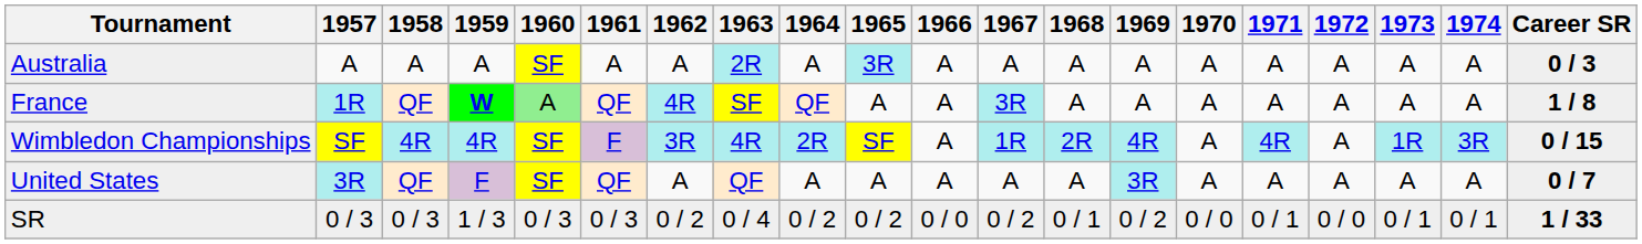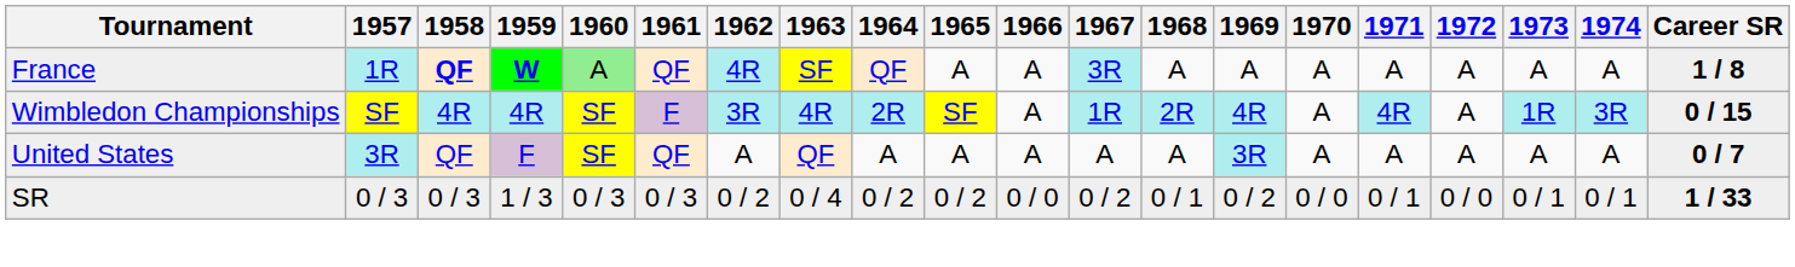 <table class="wikitable">
 <tr>
 <th>Tournament</th>
 <th>1957</th>
 <th>1958</th>
 <th>1959</th>
 <th>1960</th>
 <th>1961</th>
 <th>1962</th>
 <th>1963</th>
 <th>1964</th>
 <th>1965</th>
 <th>1966</th>
 <th>1967</th>
 <th>1968</th>
 <th>1969</th>
 <th>1970</th>
 <th><a href='#'>1971</a></th>
 <th><a href='#'>1972</a></th>
 <th><a href='#'>1973</a></th>
 <th><a href='#'>1974</a></th>
 <th>Career SR</th>
 </tr>
 <tr>
-<td style="background:#EFEFEF;"><a href='#'>Australia</a></td>
-<td align="center">A</td>
-<td align="center">A</td>
-<td align="center">A</td>
-<td align="center" style="background:yellow;"><a href='#'>SF</a></td>
-<td align="center">A</td>
-<td align="center">A</td>
-<td align="center" style="background:#afeeee;"><a href='#'>2R</a></td>
-<td align="center">A</td>
-<td align="center" style="background:#afeeee;"><a href='#'>3R</a></td>
-<td align="center">A</td>
-<td align="center">A</td>
-<td align="center">A</td>
-<td align="center">A</td>
-<td align="center">A</td>
-<td align="center">A</td>
-<td align="center">A</td>
-<td align="center">A</td>
-<td align="center">A</td>
-<td align="center" style="background:#EFEFEF;"><strong>0 / 3</strong></td>
-</tr>
-<tr>
 <td style="background:#EFEFEF;"><a href='#'>France</a></td>
 <td align="center" style="background:#afeeee;"><a href='#'>1R</a></td>
-<td align="center" style="background:#ffebcd;"><a href='#'>QF</a></td>
+<td align="center" style="background:#ffebcd;"><strong><a href='#'>QF</a></strong></td>
 <td align="center" style="background:#00ff00;"><strong><a href='#'>W</a></strong></td>
 <td align="center" style="background: lightgreen;">A</td>
 <td align="center" style="background:#ffebcd;"><a href='#'>QF</a></td>
 <td align="center" style="background:#afeeee;"><a href='#'>4R</a></td>
 <td align="center" style="background:yellow;"><a href='#'>SF</a></td>
 <td align="center" style="background:#ffebcd;"><a href='#'>QF</a></td>
 <td align="center">A</td>
 <td align="center">A</td>
 <td align="center" style="background:#afeeee;"><a href='#'>3R</a></td>
 <td align="center">A</td>
 <td align="center">A</td>
 <td align="center">A</td>
 <td align="center">A</td>
 <td align="center">A</td>
 <td align="center">A</td>
 <td align="center">A</td>
 <td align="center" style="background:#EFEFEF;"><strong>1 / 8</strong></td>
 </tr>
 <tr>
 <td style="background:#EFEFEF;"><a href='#'>Wimbledon Championships</a></td>
 <td align="center" style="background:yellow;"><a href='#'>SF</a></td>
 <td align="center" style="background:#afeeee;"><a href='#'>4R</a></td>
 <td align="center" style="background:#afeeee;"><a href='#'>4R</a></td>
 <td align="center" style="background:yellow;"><a href='#'>SF</a></td>
 <td align="center" style="background:#D8BFD8;"><a href='#'>F</a></td>
 <td align="center" style="background:#afeeee;"><a href='#'>3R</a></td>
 <td align="center" style="background:#afeeee;"><a href='#'>4R</a></td>
 <td align="center" style="background:#afeeee;"><a href='#'>2R</a></td>
 <td align="center" style="background:yellow;"><a href='#'>SF</a></td>
 <td align="center">A</td>
 <td align="center" style="background:#afeeee;"><a href='#'>1R</a></td>
 <td align="center" style="background:#afeeee;"><a href='#'>2R</a></td>
 <td align="center" style="background:#afeeee;"><a href='#'>4R</a></td>
 <td align="center">A</td>
 <td align="center" style="background:#afeeee;"><a href='#'>4R</a></td>
 <td align="center">A</td>
 <td align="center" style="background:#afeeee;"><a href='#'>1R</a></td>
 <td align="center" style="background:#afeeee;"><a href='#'>3R</a></td>
 <td align="center" style="background:#EFEFEF;"><strong>0 / 15</strong></td>
 </tr>
 <tr>
 <td style="background:#EFEFEF;"><a href='#'>United States</a></td>
 <td align="center" style="background:#afeeee;"><a href='#'>3R</a></td>
 <td align="center" style="background:#ffebcd;"><a href='#'>QF</a></td>
 <td align="center" style="background:#D8BFD8;"><a href='#'>F</a></td>
 <td align="center" style="background:yellow;"><a href='#'>SF</a></td>
 <td align="center" style="background:#ffebcd;"><a href='#'>QF</a></td>
 <td align="center">A</td>
 <td align="center" style="background:#ffebcd;"><a href='#'>QF</a></td>
 <td align="center">A</td>
 <td align="center">A</td>
 <td align="center">A</td>
 <td align="center">A</td>
 <td align="center">A</td>
 <td align="center" style="background:#afeeee;"><a href='#'>3R</a></td>
 <td align="center">A</td>
 <td align="center">A</td>
 <td align="center">A</td>
 <td align="center">A</td>
 <td align="center">A</td>
 <td align="center" style="background:#EFEFEF;"><strong>0 / 7</strong></td>
 </tr>
 <tr>
 <td style="background:#EFEFEF;">SR</td>
 <td align="center" style="background:#EFEFEF;">0 / 3</td>
 <td align="center" style="background:#EFEFEF;">0 / 3</td>
 <td align="center" style="background:#EFEFEF;">1 / 3</td>
 <td align="center" style="background:#EFEFEF;">0 / 3</td>
 <td align="center" style="background:#EFEFEF;">0 / 3</td>
 <td align="center" style="background:#EFEFEF;">0 / 2</td>
 <td align="center" style="background:#EFEFEF;">0 / 4</td>
 <td align="center" style="background:#EFEFEF;">0 / 2</td>
 <td align="center" style="background:#EFEFEF;">0 / 2</td>
 <td align="center" style="background:#EFEFEF;">0 / 0</td>
 <td align="center" style="background:#EFEFEF;">0 / 2</td>
 <td align="center" style="background:#EFEFEF;">0 / 1</td>
 <td align="center" style="background:#EFEFEF;">0 / 2</td>
 <td align="center" style="background:#EFEFEF;">0 / 0</td>
 <td align="center" style="background:#EFEFEF;">0 / 1</td>
 <td align="center" style="background:#EFEFEF;">0 / 0</td>
 <td align="center" style="background:#EFEFEF;">0 / 1</td>
 <td align="center" style="background:#EFEFEF;">0 / 1</td>
 <td align="center" style="background:#EFEFEF;"><strong>1 / 33</strong></td>
 </tr>
 </table>
